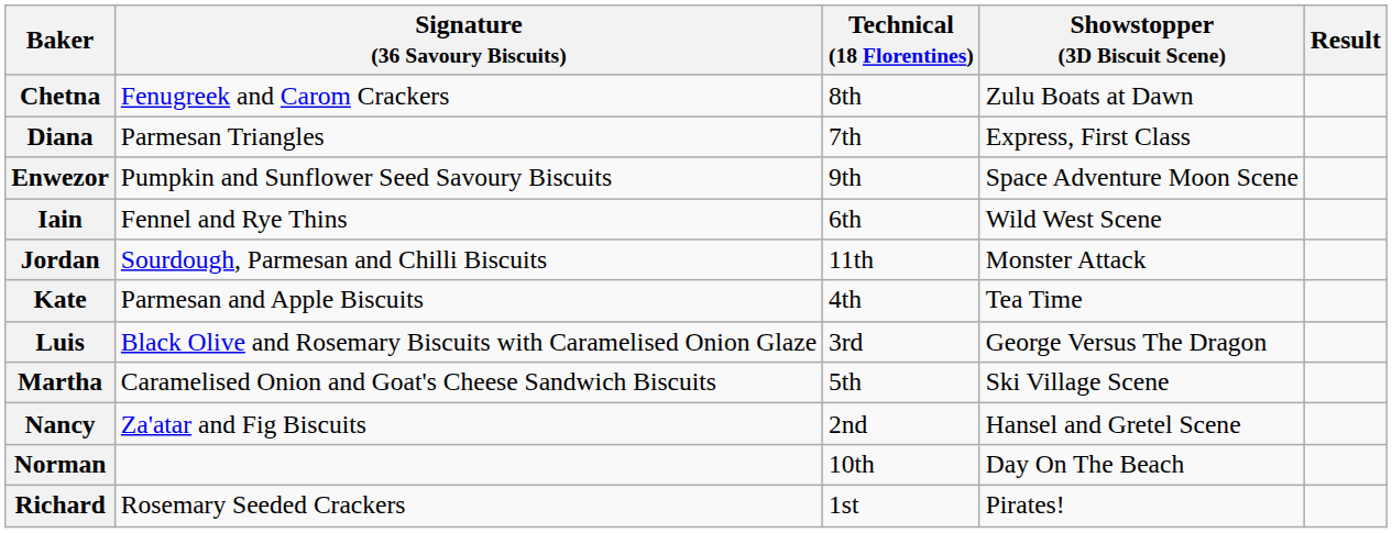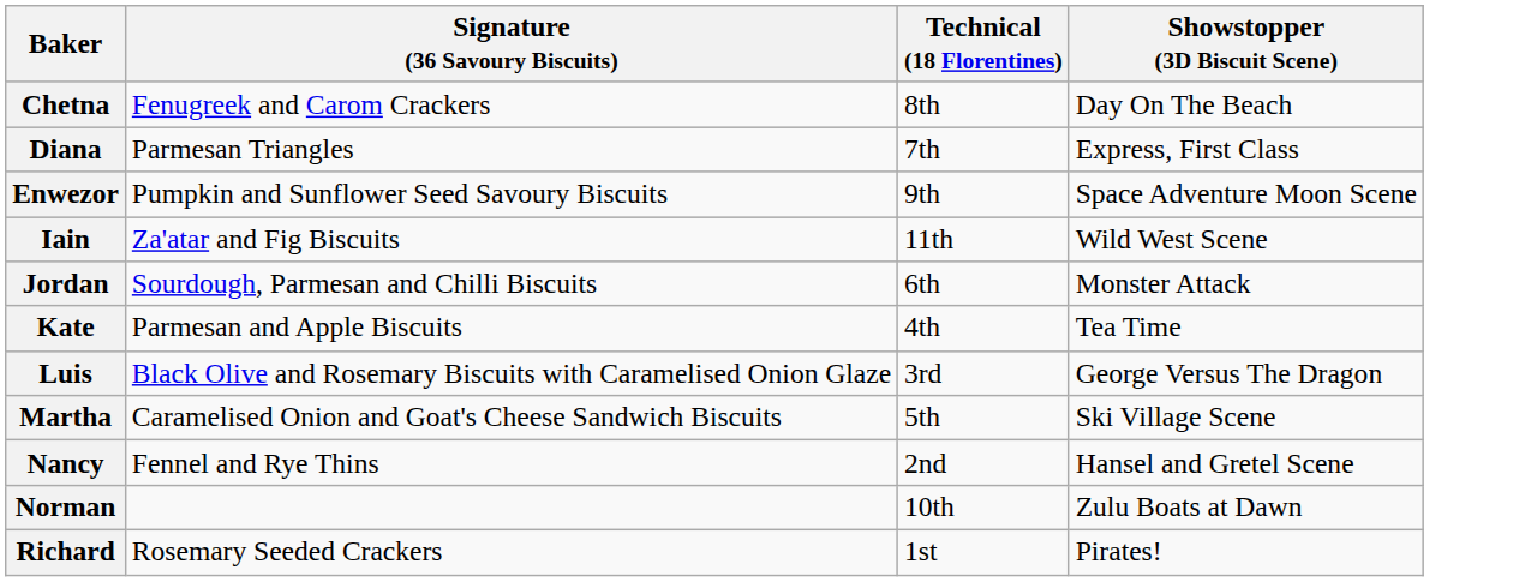 <table class="wikitable sortable col3center sticky-header">
 <tr>
 <th scope="col">Baker</th>
 <th scope="col" class="unsortable">Signature<br><small>(36 Savoury Biscuits)</small></th>
 <th scope="col">Technical<br><small>(18 <a href='#'>Florentines</a>)</small></th>
 <th scope="col" class="unsortable">Showstopper<br><small>(3D Biscuit Scene)</small></th>
-<th scope="col">Result</th>
 </tr>
 <tr>
 <th scope="row">Chetna</th>
 <td><a href='#'>Fenugreek</a> and <a href='#'>Carom</a> Crackers</td>
 <td>8th</td>
-<td>Zulu Boats at Dawn</td>
-<td></td>
+<td>Day On The Beach</td>
 </tr>
 <tr>
 <th scope="row">Diana</th>
 <td>Parmesan Triangles</td>
 <td>7th</td>
 <td>Express, First Class</td>
-<td></td>
 </tr>
 <tr>
 <th scope="row">Enwezor</th>
 <td>Pumpkin and Sunflower Seed Savoury Biscuits</td>
 <td>9th</td>
 <td>Space Adventure Moon Scene</td>
-<td></td>
 </tr>
 <tr>
 <th scope="row">Iain</th>
-<td>Fennel and Rye Thins</td>
-<td>6th</td>
+<td><a href='#'>Za'atar</a> and Fig Biscuits</td>
+<td>11th</td>
 <td>Wild West Scene</td>
-<td></td>
 </tr>
 <tr>
 <th scope="row">Jordan</th>
 <td><a href='#'>Sourdough</a>, Parmesan and Chilli Biscuits</td>
-<td>11th</td>
+<td>6th</td>
 <td>Monster Attack</td>
-<td></td>
 </tr>
 <tr>
 <th scope="row">Kate</th>
 <td>Parmesan and Apple Biscuits</td>
 <td>4th</td>
 <td>Tea Time</td>
-<td></td>
 </tr>
 <tr>
 <th scope="row">Luis</th>
 <td><a href='#'>Black Olive</a> and Rosemary Biscuits with Caramelised Onion Glaze</td>
 <td>3rd</td>
 <td>George Versus The Dragon</td>
-<td></td>
 </tr>
 <tr>
 <th scope="row">Martha</th>
 <td>Caramelised Onion and Goat's Cheese Sandwich Biscuits</td>
 <td>5th</td>
 <td>Ski Village Scene</td>
-<td></td>
 </tr>
 <tr>
 <th scope="row">Nancy</th>
-<td><a href='#'>Za'atar</a> and Fig Biscuits</td>
+<td>Fennel and Rye Thins</td>
 <td>2nd</td>
 <td>Hansel and Gretel Scene</td>
-<td></td>
 </tr>
 <tr>
 <th scope="row">Norman</th>
 <td></td>
 <td>10th</td>
-<td>Day On The Beach</td>
-<td></td>
+<td>Zulu Boats at Dawn</td>
 </tr>
 <tr>
 <th scope="row">Richard</th>
 <td>Rosemary Seeded Crackers</td>
 <td>1st</td>
 <td>Pirates!</td>
-<td></td>
 </tr>
 </table>
